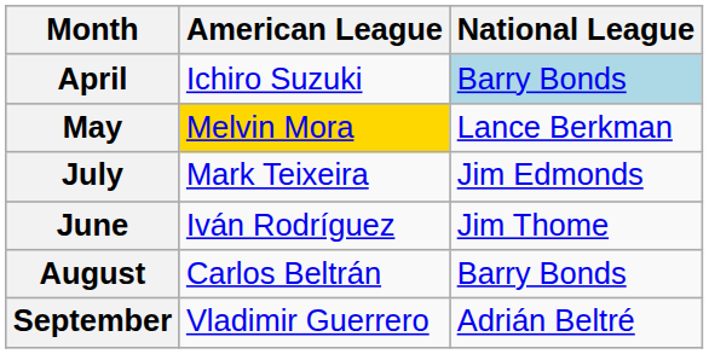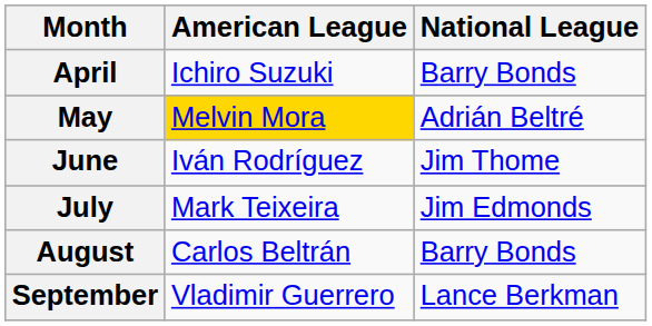 <table class="wikitable">
 <tr>
 <th>Month</th>
 <th>American League</th>
 <th>National League</th>
 </tr>
 <tr>
 <th>April</th>
 <td><a href='#'>Ichiro Suzuki</a></td>
-<td style="background: lightblue;"><a href='#'>Barry Bonds</a></td>
+<td><a href='#'>Barry Bonds</a></td>
 </tr>
 <tr>
 <th>May</th>
 <td style="background: gold;"><a href='#'>Melvin Mora</a></td>
-<td><a href='#'>Lance Berkman</a></td>
+<td><a href='#'>Adrián Beltré</a></td>
+</tr>
+<tr>
+<th>June</th>
+<td><a href='#'>Iván Rodríguez</a></td>
+<td><a href='#'>Jim Thome</a></td>
 </tr>
 <tr>
 <th>July</th>
 <td><a href='#'>Mark Teixeira</a></td>
 <td><a href='#'>Jim Edmonds</a></td>
-</tr>
-<tr>
-<th>June</th>
-<td><a href='#'>Iván Rodríguez</a></td>
-<td><a href='#'>Jim Thome</a></td>
 </tr>
 <tr>
 <th>August</th>
 <td><a href='#'>Carlos Beltrán</a></td>
 <td><a href='#'>Barry Bonds</a></td>
 </tr>
 <tr>
 <th>September</th>
 <td><a href='#'>Vladimir Guerrero</a></td>
-<td><a href='#'>Adrián Beltré</a></td>
+<td><a href='#'>Lance Berkman</a></td>
 </tr>
 </table>
